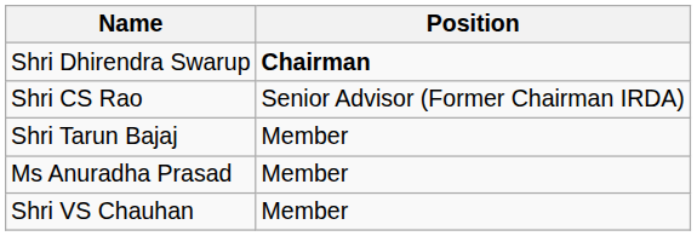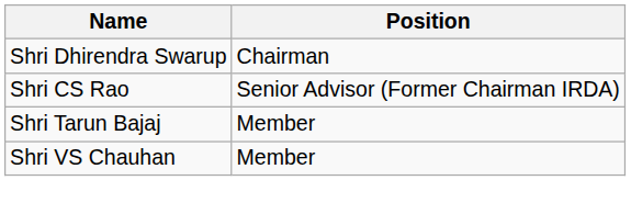 <table class="wikitable">
 <tr>
 <th>Name</th>
 <th>Position</th>
 </tr>
 <tr>
 <td>Shri Dhirendra Swarup</td>
-<td><strong>Chairman</strong></td>
+<td>Chairman</td>
 </tr>
 <tr>
 <td>Shri CS Rao</td>
 <td>Senior Advisor (Former Chairman IRDA)</td>
 </tr>
 <tr>
 <td>Shri Tarun Bajaj</td>
 <td>Member</td>
 </tr>
 <tr>
-<td>Ms Anuradha Prasad</td>
-<td>Member</td>
-</tr>
-<tr>
 <td>Shri VS Chauhan</td>
 <td>Member</td>
 </tr>
 </table>
